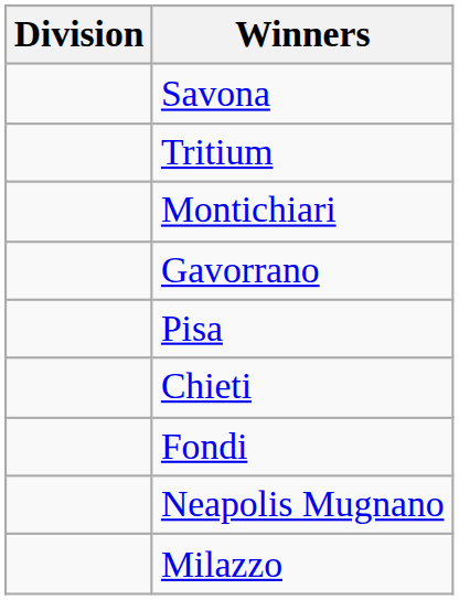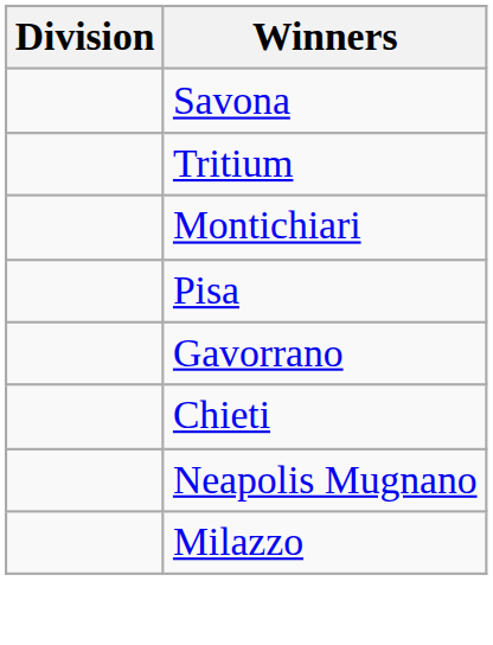 <table class="wikitable">
 <tr>
 <th>Division</th>
 <th>Winners</th>
 </tr>
 <tr>
 <td></td>
 <td><a href='#'>Savona</a></td>
 </tr>
 <tr>
 <td></td>
 <td><a href='#'>Tritium</a></td>
 </tr>
 <tr>
 <td></td>
 <td><a href='#'>Montichiari</a></td>
 </tr>
 <tr>
 <td></td>
+<td><a href='#'>Pisa</a></td>
+</tr>
+<tr>
+<td></td>
 <td><a href='#'>Gavorrano</a></td>
 </tr>
 <tr>
 <td></td>
-<td><a href='#'>Pisa</a></td>
-</tr>
-<tr>
-<td></td>
 <td><a href='#'>Chieti</a></td>
-</tr>
-<tr>
-<td></td>
-<td><a href='#'>Fondi</a></td>
 </tr>
 <tr>
 <td></td>
 <td><a href='#'>Neapolis Mugnano</a></td>
 </tr>
 <tr>
 <td></td>
 <td><a href='#'>Milazzo</a></td>
 </tr>
 </table>
